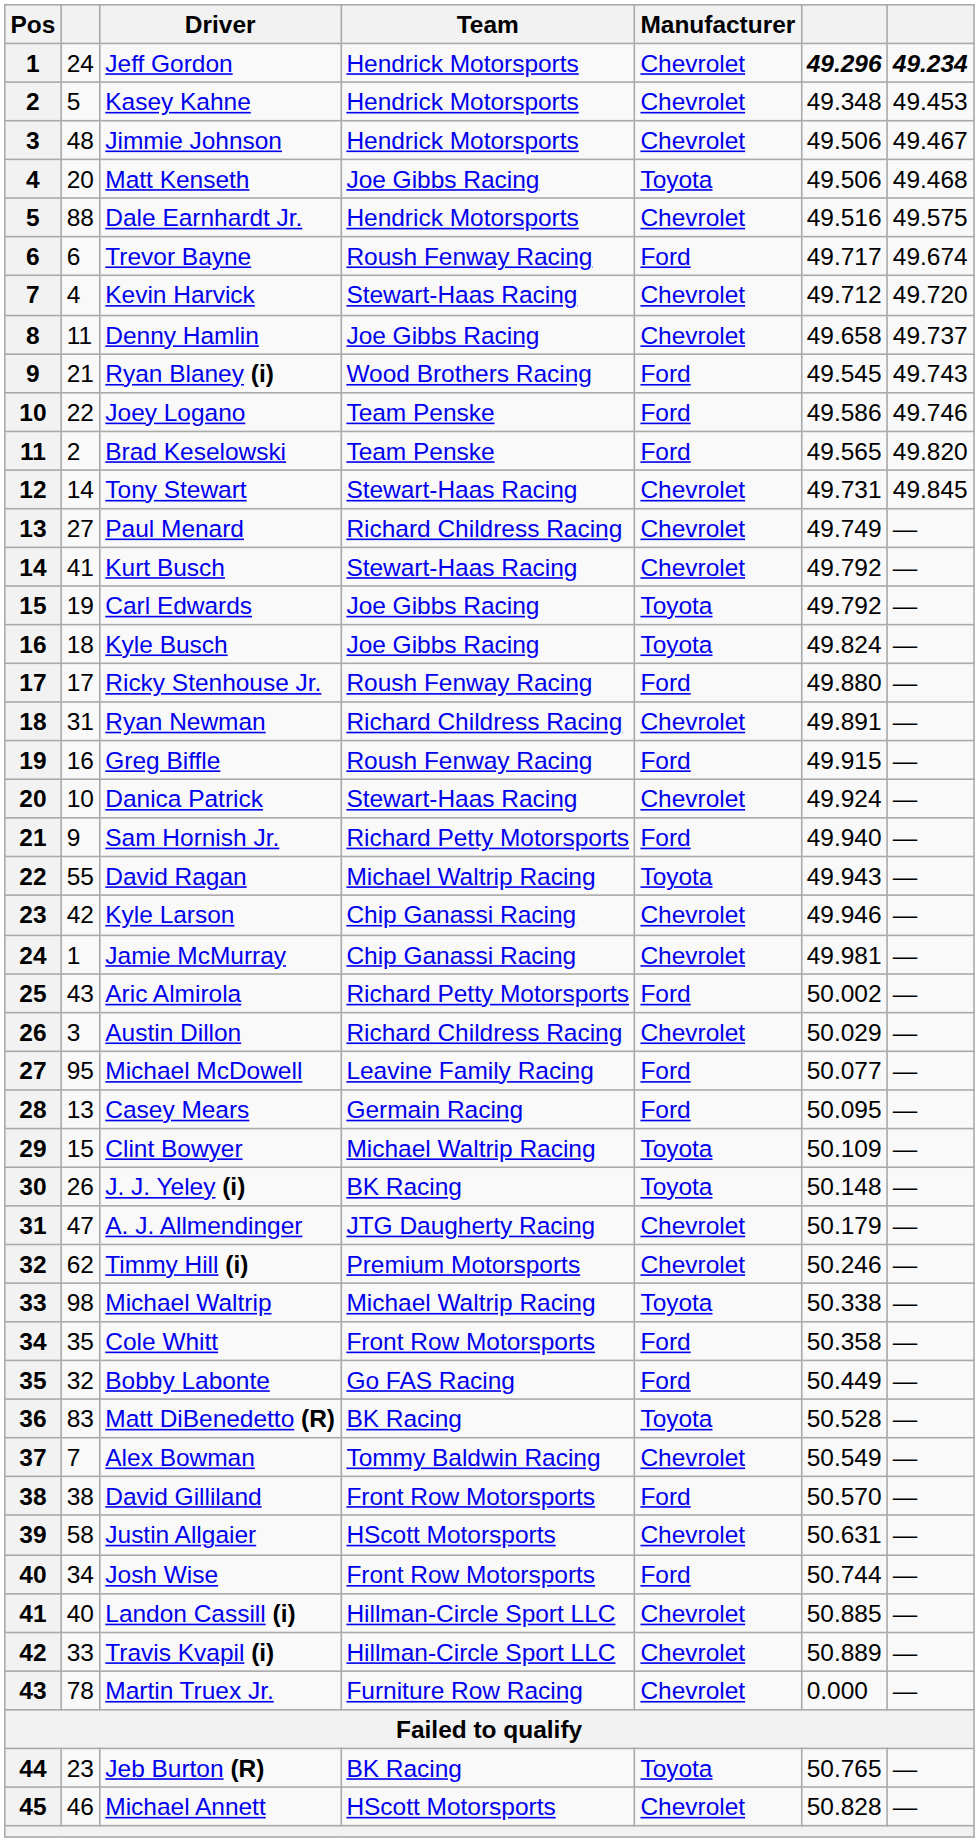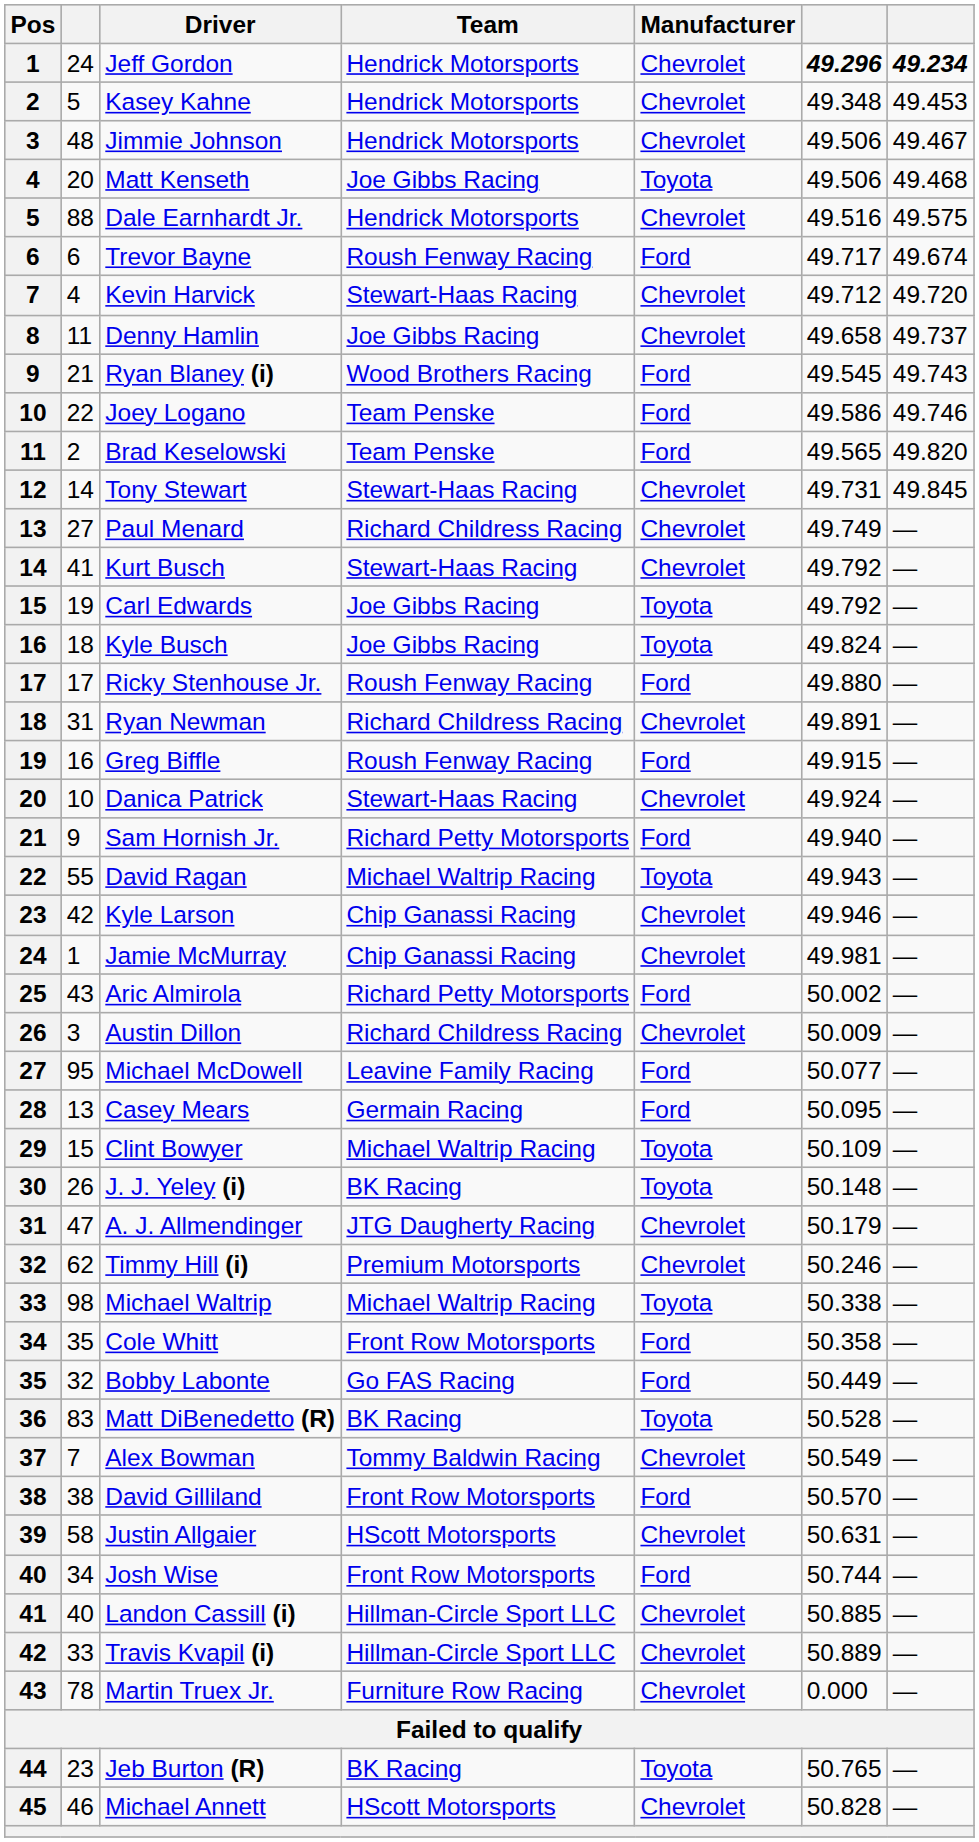 <table class="wikitable" style="font-size:95%">
 <tr>
 <th>Pos</th>
 <th></th>
 <th>Driver</th>
 <th>Team</th>
 <th>Manufacturer</th>
 <th></th>
 <th></th>
 </tr>
 <tr>
 <th>1</th>
 <td>24</td>
 <td><a href='#'>Jeff Gordon</a></td>
 <td><a href='#'>Hendrick Motorsports</a></td>
 <td><a href='#'>Chevrolet</a></td>
 <td><strong><em>49.296</em></strong></td>
 <td><strong><em>49.234</em></strong></td>
 </tr>
 <tr>
 <th>2</th>
 <td>5</td>
 <td><a href='#'>Kasey Kahne</a></td>
 <td><a href='#'>Hendrick Motorsports</a></td>
 <td><a href='#'>Chevrolet</a></td>
 <td>49.348</td>
 <td>49.453</td>
 </tr>
 <tr>
 <th>3</th>
 <td>48</td>
 <td><a href='#'>Jimmie Johnson</a></td>
 <td><a href='#'>Hendrick Motorsports</a></td>
 <td><a href='#'>Chevrolet</a></td>
 <td>49.506</td>
 <td>49.467</td>
 </tr>
 <tr>
 <th>4</th>
 <td>20</td>
 <td><a href='#'>Matt Kenseth</a></td>
 <td><a href='#'>Joe Gibbs Racing</a></td>
 <td><a href='#'>Toyota</a></td>
 <td>49.506</td>
 <td>49.468</td>
 </tr>
 <tr>
 <th>5</th>
 <td>88</td>
 <td><a href='#'>Dale Earnhardt Jr.</a></td>
 <td><a href='#'>Hendrick Motorsports</a></td>
 <td><a href='#'>Chevrolet</a></td>
 <td>49.516</td>
 <td>49.575</td>
 </tr>
 <tr>
 <th>6</th>
 <td>6</td>
 <td><a href='#'>Trevor Bayne</a></td>
 <td><a href='#'>Roush Fenway Racing</a></td>
 <td><a href='#'>Ford</a></td>
 <td>49.717</td>
 <td>49.674</td>
 </tr>
 <tr>
 <th>7</th>
 <td>4</td>
 <td><a href='#'>Kevin Harvick</a></td>
 <td><a href='#'>Stewart-Haas Racing</a></td>
 <td><a href='#'>Chevrolet</a></td>
 <td>49.712</td>
 <td>49.720</td>
 </tr>
 <tr>
 <th>8</th>
 <td>11</td>
 <td><a href='#'>Denny Hamlin</a></td>
 <td><a href='#'>Joe Gibbs Racing</a></td>
 <td><a href='#'>Chevrolet</a></td>
 <td>49.658</td>
 <td>49.737</td>
 </tr>
 <tr>
 <th>9</th>
 <td>21</td>
 <td><a href='#'>Ryan Blaney</a> <strong>(i)</strong></td>
 <td><a href='#'>Wood Brothers Racing</a></td>
 <td><a href='#'>Ford</a></td>
 <td>49.545</td>
 <td>49.743</td>
 </tr>
 <tr>
 <th>10</th>
 <td>22</td>
 <td><a href='#'>Joey Logano</a></td>
 <td><a href='#'>Team Penske</a></td>
 <td><a href='#'>Ford</a></td>
 <td>49.586</td>
 <td>49.746</td>
 </tr>
 <tr>
 <th>11</th>
 <td>2</td>
 <td><a href='#'>Brad Keselowski</a></td>
 <td><a href='#'>Team Penske</a></td>
 <td><a href='#'>Ford</a></td>
 <td>49.565</td>
 <td>49.820</td>
 </tr>
 <tr>
 <th>12</th>
 <td>14</td>
 <td><a href='#'>Tony Stewart</a></td>
 <td><a href='#'>Stewart-Haas Racing</a></td>
 <td><a href='#'>Chevrolet</a></td>
 <td>49.731</td>
 <td>49.845</td>
 </tr>
 <tr>
 <th>13</th>
 <td>27</td>
 <td><a href='#'>Paul Menard</a></td>
 <td><a href='#'>Richard Childress Racing</a></td>
 <td><a href='#'>Chevrolet</a></td>
 <td>49.749</td>
 <td>—</td>
 </tr>
 <tr>
 <th>14</th>
 <td>41</td>
 <td><a href='#'>Kurt Busch</a></td>
 <td><a href='#'>Stewart-Haas Racing</a></td>
 <td><a href='#'>Chevrolet</a></td>
 <td>49.792</td>
 <td>—</td>
 </tr>
 <tr>
 <th>15</th>
 <td>19</td>
 <td><a href='#'>Carl Edwards</a></td>
 <td><a href='#'>Joe Gibbs Racing</a></td>
 <td><a href='#'>Toyota</a></td>
 <td>49.792</td>
 <td>—</td>
 </tr>
 <tr>
 <th>16</th>
 <td>18</td>
 <td><a href='#'>Kyle Busch</a></td>
 <td><a href='#'>Joe Gibbs Racing</a></td>
 <td><a href='#'>Toyota</a></td>
 <td>49.824</td>
 <td>—</td>
 </tr>
 <tr>
 <th>17</th>
 <td>17</td>
 <td><a href='#'>Ricky Stenhouse Jr.</a></td>
 <td><a href='#'>Roush Fenway Racing</a></td>
 <td><a href='#'>Ford</a></td>
 <td>49.880</td>
 <td>—</td>
 </tr>
 <tr>
 <th>18</th>
 <td>31</td>
 <td><a href='#'>Ryan Newman</a></td>
 <td><a href='#'>Richard Childress Racing</a></td>
 <td><a href='#'>Chevrolet</a></td>
 <td>49.891</td>
 <td>—</td>
 </tr>
 <tr>
 <th>19</th>
 <td>16</td>
 <td><a href='#'>Greg Biffle</a></td>
 <td><a href='#'>Roush Fenway Racing</a></td>
 <td><a href='#'>Ford</a></td>
 <td>49.915</td>
 <td>—</td>
 </tr>
 <tr>
 <th>20</th>
 <td>10</td>
 <td><a href='#'>Danica Patrick</a></td>
 <td><a href='#'>Stewart-Haas Racing</a></td>
 <td><a href='#'>Chevrolet</a></td>
 <td>49.924</td>
 <td>—</td>
 </tr>
 <tr>
 <th>21</th>
 <td>9</td>
 <td><a href='#'>Sam Hornish Jr.</a></td>
 <td><a href='#'>Richard Petty Motorsports</a></td>
 <td><a href='#'>Ford</a></td>
 <td>49.940</td>
 <td>—</td>
 </tr>
 <tr>
 <th>22</th>
 <td>55</td>
 <td><a href='#'>David Ragan</a></td>
 <td><a href='#'>Michael Waltrip Racing</a></td>
 <td><a href='#'>Toyota</a></td>
 <td>49.943</td>
 <td>—</td>
 </tr>
 <tr>
 <th>23</th>
 <td>42</td>
 <td><a href='#'>Kyle Larson</a></td>
 <td><a href='#'>Chip Ganassi Racing</a></td>
 <td><a href='#'>Chevrolet</a></td>
 <td>49.946</td>
 <td>—</td>
 </tr>
 <tr>
 <th>24</th>
 <td>1</td>
 <td><a href='#'>Jamie McMurray</a></td>
 <td><a href='#'>Chip Ganassi Racing</a></td>
 <td><a href='#'>Chevrolet</a></td>
 <td>49.981</td>
 <td>—</td>
 </tr>
 <tr>
 <th>25</th>
 <td>43</td>
 <td><a href='#'>Aric Almirola</a></td>
 <td><a href='#'>Richard Petty Motorsports</a></td>
 <td><a href='#'>Ford</a></td>
 <td>50.002</td>
 <td>—</td>
 </tr>
 <tr>
 <th>26</th>
 <td>3</td>
 <td><a href='#'>Austin Dillon</a></td>
 <td><a href='#'>Richard Childress Racing</a></td>
 <td><a href='#'>Chevrolet</a></td>
-<td>50.029</td>
+<td>50.009</td>
 <td>—</td>
 </tr>
 <tr>
 <th>27</th>
 <td>95</td>
 <td><a href='#'>Michael McDowell</a></td>
 <td><a href='#'>Leavine Family Racing</a></td>
 <td><a href='#'>Ford</a></td>
 <td>50.077</td>
 <td>—</td>
 </tr>
 <tr>
 <th>28</th>
 <td>13</td>
 <td><a href='#'>Casey Mears</a></td>
 <td><a href='#'>Germain Racing</a></td>
 <td><a href='#'>Ford</a></td>
 <td>50.095</td>
 <td>—</td>
 </tr>
 <tr>
 <th>29</th>
 <td>15</td>
 <td><a href='#'>Clint Bowyer</a></td>
 <td><a href='#'>Michael Waltrip Racing</a></td>
 <td><a href='#'>Toyota</a></td>
 <td>50.109</td>
 <td>—</td>
 </tr>
 <tr>
 <th>30</th>
 <td>26</td>
 <td><a href='#'>J. J. Yeley</a> <strong>(i)</strong></td>
 <td><a href='#'>BK Racing</a></td>
 <td><a href='#'>Toyota</a></td>
 <td>50.148</td>
 <td>—</td>
 </tr>
 <tr>
 <th>31</th>
 <td>47</td>
 <td><a href='#'>A. J. Allmendinger</a></td>
 <td><a href='#'>JTG Daugherty Racing</a></td>
 <td><a href='#'>Chevrolet</a></td>
 <td>50.179</td>
 <td>—</td>
 </tr>
 <tr>
 <th>32</th>
 <td>62</td>
 <td><a href='#'>Timmy Hill</a> <strong>(i)</strong></td>
 <td><a href='#'>Premium Motorsports</a></td>
 <td><a href='#'>Chevrolet</a></td>
 <td>50.246</td>
 <td>—</td>
 </tr>
 <tr>
 <th>33</th>
 <td>98</td>
 <td><a href='#'>Michael Waltrip</a></td>
 <td><a href='#'>Michael Waltrip Racing</a></td>
 <td><a href='#'>Toyota</a></td>
 <td>50.338</td>
 <td>—</td>
 </tr>
 <tr>
 <th>34</th>
 <td>35</td>
 <td><a href='#'>Cole Whitt</a></td>
 <td><a href='#'>Front Row Motorsports</a></td>
 <td><a href='#'>Ford</a></td>
 <td>50.358</td>
 <td>—</td>
 </tr>
 <tr>
 <th>35</th>
 <td>32</td>
 <td><a href='#'>Bobby Labonte</a></td>
 <td><a href='#'>Go FAS Racing</a></td>
 <td><a href='#'>Ford</a></td>
 <td>50.449</td>
 <td>—</td>
 </tr>
 <tr>
 <th>36</th>
 <td>83</td>
 <td><a href='#'>Matt DiBenedetto</a> <strong>(R)</strong></td>
 <td><a href='#'>BK Racing</a></td>
 <td><a href='#'>Toyota</a></td>
 <td>50.528</td>
 <td>—</td>
 </tr>
 <tr>
 <th>37</th>
 <td>7</td>
 <td><a href='#'>Alex Bowman</a></td>
 <td><a href='#'>Tommy Baldwin Racing</a></td>
 <td><a href='#'>Chevrolet</a></td>
 <td>50.549</td>
 <td>—</td>
 </tr>
 <tr>
 <th>38</th>
 <td>38</td>
 <td><a href='#'>David Gilliland</a></td>
 <td><a href='#'>Front Row Motorsports</a></td>
 <td><a href='#'>Ford</a></td>
 <td>50.570</td>
 <td>—</td>
 </tr>
 <tr>
 <th>39</th>
 <td>58</td>
 <td><a href='#'>Justin Allgaier</a></td>
 <td><a href='#'>HScott Motorsports</a></td>
 <td><a href='#'>Chevrolet</a></td>
 <td>50.631</td>
 <td>—</td>
 </tr>
 <tr>
 <th>40</th>
 <td>34</td>
 <td><a href='#'>Josh Wise</a></td>
 <td><a href='#'>Front Row Motorsports</a></td>
 <td><a href='#'>Ford</a></td>
 <td>50.744</td>
 <td>—</td>
 </tr>
 <tr>
 <th>41</th>
 <td>40</td>
 <td><a href='#'>Landon Cassill</a> <strong>(i)</strong></td>
 <td><a href='#'>Hillman-Circle Sport LLC</a></td>
 <td><a href='#'>Chevrolet</a></td>
 <td>50.885</td>
 <td>—</td>
 </tr>
 <tr>
 <th>42</th>
 <td>33</td>
 <td><a href='#'>Travis Kvapil</a> <strong>(i)</strong></td>
 <td><a href='#'>Hillman-Circle Sport LLC</a></td>
 <td><a href='#'>Chevrolet</a></td>
 <td>50.889</td>
 <td>—</td>
 </tr>
 <tr>
 <th>43</th>
 <td>78</td>
 <td><a href='#'>Martin Truex Jr.</a></td>
 <td><a href='#'>Furniture Row Racing</a></td>
 <td><a href='#'>Chevrolet</a></td>
 <td>0.000</td>
 <td>—</td>
 </tr>
 <tr>
 <th colspan="8">Failed to qualify</th>
 </tr>
 <tr>
 <th>44</th>
 <td>23</td>
 <td><a href='#'>Jeb Burton</a> <strong>(R)</strong></td>
 <td><a href='#'>BK Racing</a></td>
 <td><a href='#'>Toyota</a></td>
 <td>50.765</td>
 <td>—</td>
 </tr>
 <tr>
 <th>45</th>
 <td>46</td>
 <td><a href='#'>Michael Annett</a></td>
 <td><a href='#'>HScott Motorsports</a></td>
 <td><a href='#'>Chevrolet</a></td>
 <td>50.828</td>
 <td>—</td>
 </tr>
 <tr>
 <th colspan="7"></th>
 </tr>
 </table>
